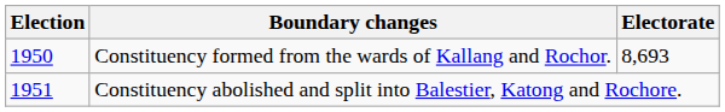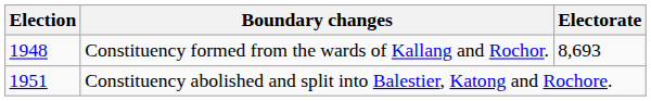 <table class="wikitable">
 <tr>
 <th>Election</th>
 <th>Boundary changes</th>
 <th>Electorate</th>
 </tr>
 <tr>
-<td><a href='#'>1950</a></td>
+<td><a href='#'>1948</a></td>
 <td>Constituency formed from the wards of <a href='#'>Kallang</a> and <a href='#'>Rochor</a>.</td>
 <td>8,693</td>
 </tr>
 <tr>
 <td><a href='#'>1951</a></td>
 <td colspan="2">Constituency abolished and split into <a href='#'>Balestier</a>, <a href='#'>Katong</a> and <a href='#'>Rochore</a>.</td>
 </tr>
 </table>
